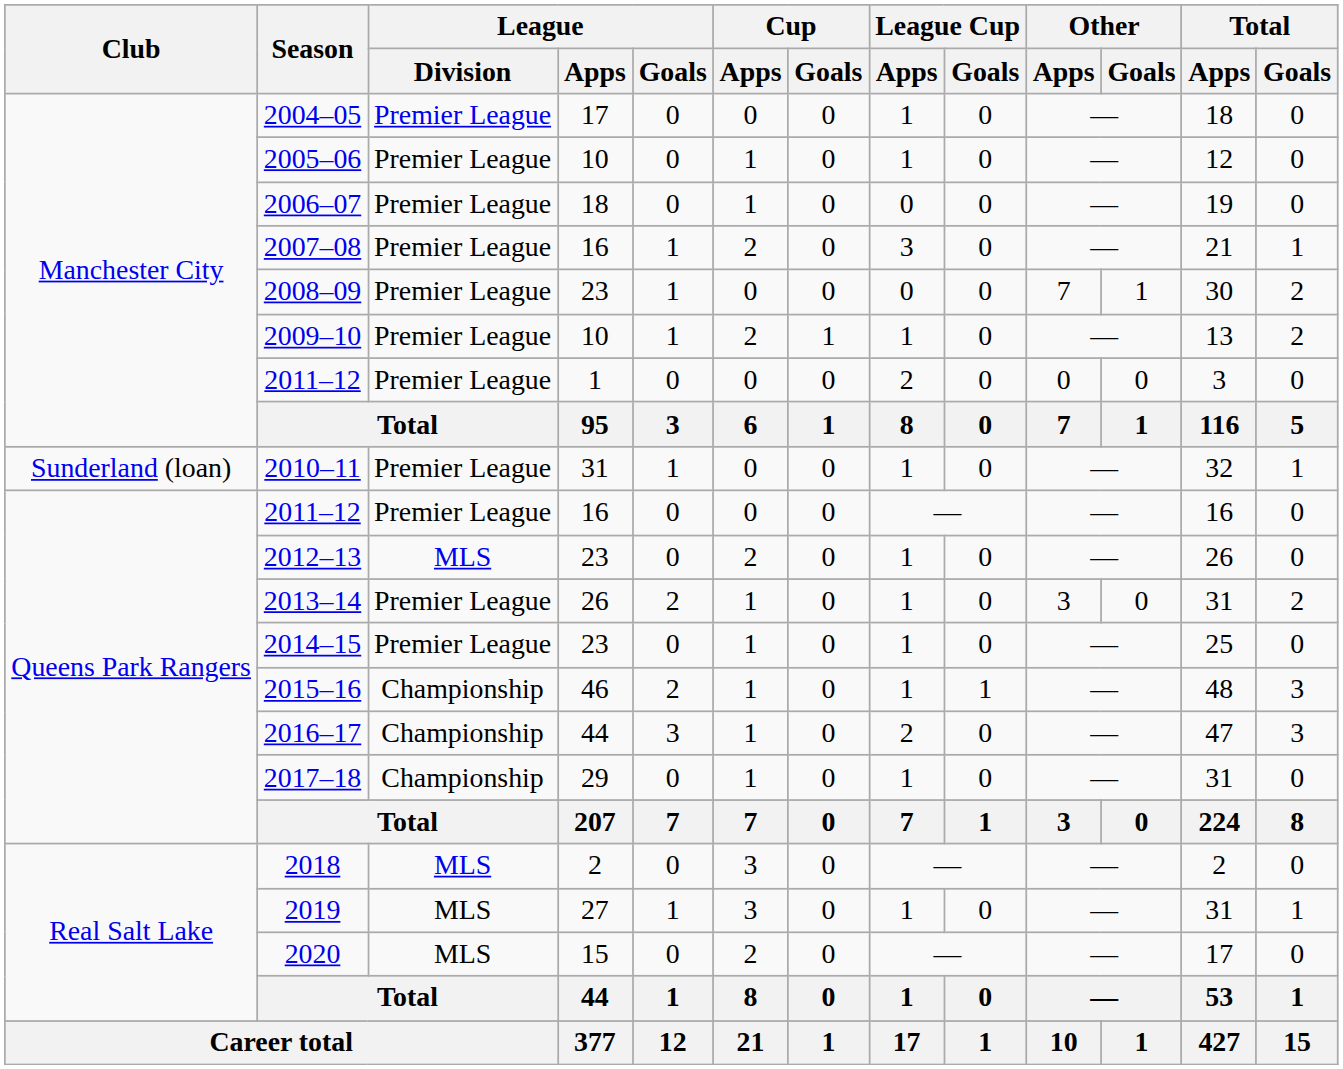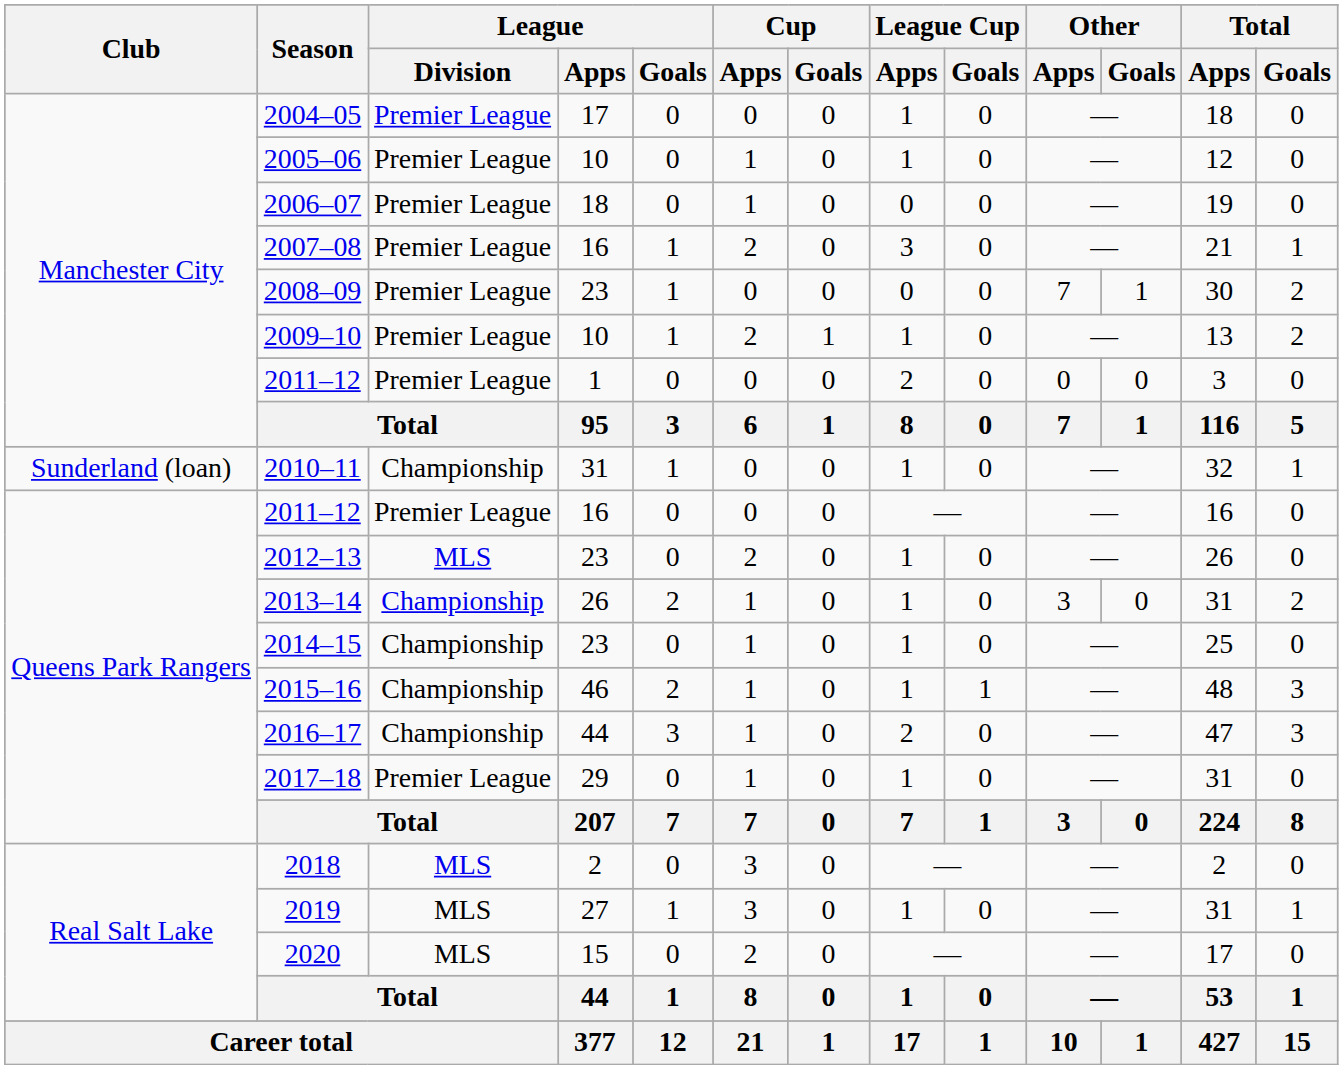 <table class="wikitable" style="text-align: center;">
 <tr>
 <th rowspan="2">Club</th>
 <th rowspan="2">Season</th>
 <th colspan="3">League</th>
 <th colspan="2">Cup</th>
 <th colspan="2">League Cup</th>
 <th colspan="2">Other</th>
 <th colspan="2">Total</th>
 </tr>
 <tr>
 <th>Division</th>
 <th>Apps</th>
 <th>Goals</th>
 <th>Apps</th>
 <th>Goals</th>
 <th>Apps</th>
 <th>Goals</th>
 <th>Apps</th>
 <th>Goals</th>
 <th>Apps</th>
 <th>Goals</th>
 </tr>
 <tr>
 <td rowspan="8"><a href='#'>Manchester City</a></td>
 <td><a href='#'>2004–05</a></td>
 <td><a href='#'>Premier League</a></td>
 <td>17</td>
 <td>0</td>
 <td>0</td>
 <td>0</td>
 <td>1</td>
 <td>0</td>
 <td colspan="2">—</td>
 <td>18</td>
 <td>0</td>
 </tr>
 <tr>
 <td><a href='#'>2005–06</a></td>
 <td>Premier League</td>
 <td>10</td>
 <td>0</td>
 <td>1</td>
 <td>0</td>
 <td>1</td>
 <td>0</td>
 <td colspan="2">—</td>
 <td>12</td>
 <td>0</td>
 </tr>
 <tr>
 <td><a href='#'>2006–07</a></td>
 <td>Premier League</td>
 <td>18</td>
 <td>0</td>
 <td>1</td>
 <td>0</td>
 <td>0</td>
 <td>0</td>
 <td colspan="2">—</td>
 <td>19</td>
 <td>0</td>
 </tr>
 <tr>
 <td><a href='#'>2007–08</a></td>
 <td>Premier League</td>
 <td>16</td>
 <td>1</td>
 <td>2</td>
 <td>0</td>
 <td>3</td>
 <td>0</td>
 <td colspan="2">—</td>
 <td>21</td>
 <td>1</td>
 </tr>
 <tr>
 <td><a href='#'>2008–09</a></td>
 <td>Premier League</td>
 <td>23</td>
 <td>1</td>
 <td>0</td>
 <td>0</td>
 <td>0</td>
 <td>0</td>
 <td>7</td>
 <td>1</td>
 <td>30</td>
 <td>2</td>
 </tr>
 <tr>
 <td><a href='#'>2009–10</a></td>
 <td>Premier League</td>
 <td>10</td>
 <td>1</td>
 <td>2</td>
 <td>1</td>
 <td>1</td>
 <td>0</td>
 <td colspan="2">—</td>
 <td>13</td>
 <td>2</td>
 </tr>
 <tr>
 <td><a href='#'>2011–12</a></td>
 <td>Premier League</td>
 <td>1</td>
 <td>0</td>
 <td>0</td>
 <td>0</td>
 <td>2</td>
 <td>0</td>
 <td>0</td>
 <td>0</td>
 <td>3</td>
 <td>0</td>
 </tr>
 <tr>
 <th colspan="2">Total</th>
 <th>95</th>
 <th>3</th>
 <th>6</th>
 <th>1</th>
 <th>8</th>
 <th>0</th>
 <th>7</th>
 <th>1</th>
 <th>116</th>
 <th>5</th>
 </tr>
 <tr>
 <td><a href='#'>Sunderland</a> (loan)</td>
 <td><a href='#'>2010–11</a></td>
-<td>Premier League</td>
+<td>Championship</td>
 <td>31</td>
 <td>1</td>
 <td>0</td>
 <td>0</td>
 <td>1</td>
 <td>0</td>
 <td colspan="2">—</td>
 <td>32</td>
 <td>1</td>
 </tr>
 <tr>
 <td rowspan="8"><a href='#'>Queens Park Rangers</a></td>
 <td><a href='#'>2011–12</a></td>
 <td>Premier League</td>
 <td>16</td>
 <td>0</td>
 <td>0</td>
 <td>0</td>
 <td colspan="2">—</td>
 <td colspan="2">—</td>
 <td>16</td>
 <td>0</td>
 </tr>
 <tr>
 <td><a href='#'>2012–13</a></td>
 <td><a href='#'>MLS</a></td>
 <td>23</td>
 <td>0</td>
 <td>2</td>
 <td>0</td>
 <td>1</td>
 <td>0</td>
 <td colspan="2">—</td>
 <td>26</td>
 <td>0</td>
 </tr>
 <tr>
 <td><a href='#'>2013–14</a></td>
-<td>Premier League</td>
+<td><a href='#'>Championship</a></td>
 <td>26</td>
 <td>2</td>
 <td>1</td>
 <td>0</td>
 <td>1</td>
 <td>0</td>
 <td>3</td>
 <td>0</td>
 <td>31</td>
 <td>2</td>
 </tr>
 <tr>
 <td><a href='#'>2014–15</a></td>
-<td>Premier League</td>
+<td>Championship</td>
 <td>23</td>
 <td>0</td>
 <td>1</td>
 <td>0</td>
 <td>1</td>
 <td>0</td>
 <td colspan="2">—</td>
 <td>25</td>
 <td>0</td>
 </tr>
 <tr>
 <td><a href='#'>2015–16</a></td>
 <td>Championship</td>
 <td>46</td>
 <td>2</td>
 <td>1</td>
 <td>0</td>
 <td>1</td>
 <td>1</td>
 <td colspan="2">—</td>
 <td>48</td>
 <td>3</td>
 </tr>
 <tr>
 <td><a href='#'>2016–17</a></td>
 <td>Championship</td>
 <td>44</td>
 <td>3</td>
 <td>1</td>
 <td>0</td>
 <td>2</td>
 <td>0</td>
 <td colspan="2">—</td>
 <td>47</td>
 <td>3</td>
 </tr>
 <tr>
 <td><a href='#'>2017–18</a></td>
-<td>Championship</td>
+<td>Premier League</td>
 <td>29</td>
 <td>0</td>
 <td>1</td>
 <td>0</td>
 <td>1</td>
 <td>0</td>
 <td colspan="2">—</td>
 <td>31</td>
 <td>0</td>
 </tr>
 <tr>
 <th colspan="2">Total</th>
 <th>207</th>
 <th>7</th>
 <th>7</th>
 <th>0</th>
 <th>7</th>
 <th>1</th>
 <th>3</th>
 <th>0</th>
 <th>224</th>
 <th>8</th>
 </tr>
 <tr>
 <td rowspan="4"><a href='#'>Real Salt Lake</a></td>
 <td><a href='#'>2018</a></td>
 <td><a href='#'>MLS</a></td>
 <td>2</td>
 <td>0</td>
 <td>3</td>
 <td>0</td>
 <td colspan="2">—</td>
 <td colspan="2">—</td>
 <td>2</td>
 <td>0</td>
 </tr>
 <tr>
 <td><a href='#'>2019</a></td>
 <td>MLS</td>
 <td>27</td>
 <td>1</td>
 <td>3</td>
 <td>0</td>
 <td>1</td>
 <td>0</td>
 <td colspan="2">—</td>
 <td>31</td>
 <td>1</td>
 </tr>
 <tr>
 <td><a href='#'>2020</a></td>
 <td>MLS</td>
 <td>15</td>
 <td>0</td>
 <td>2</td>
 <td>0</td>
 <td colspan="2">—</td>
 <td colspan="2">—</td>
 <td>17</td>
 <td>0</td>
 </tr>
 <tr>
 <th colspan="2">Total</th>
 <th>44</th>
 <th>1</th>
 <th>8</th>
 <th>0</th>
 <th>1</th>
 <th>0</th>
 <th colspan="2">—</th>
 <th>53</th>
 <th>1</th>
 </tr>
 <tr>
 <th colspan="3">Career total</th>
 <th>377</th>
 <th>12</th>
 <th>21</th>
 <th>1</th>
 <th>17</th>
 <th>1</th>
 <th>10</th>
 <th>1</th>
 <th>427</th>
 <th>15</th>
 </tr>
 </table>
